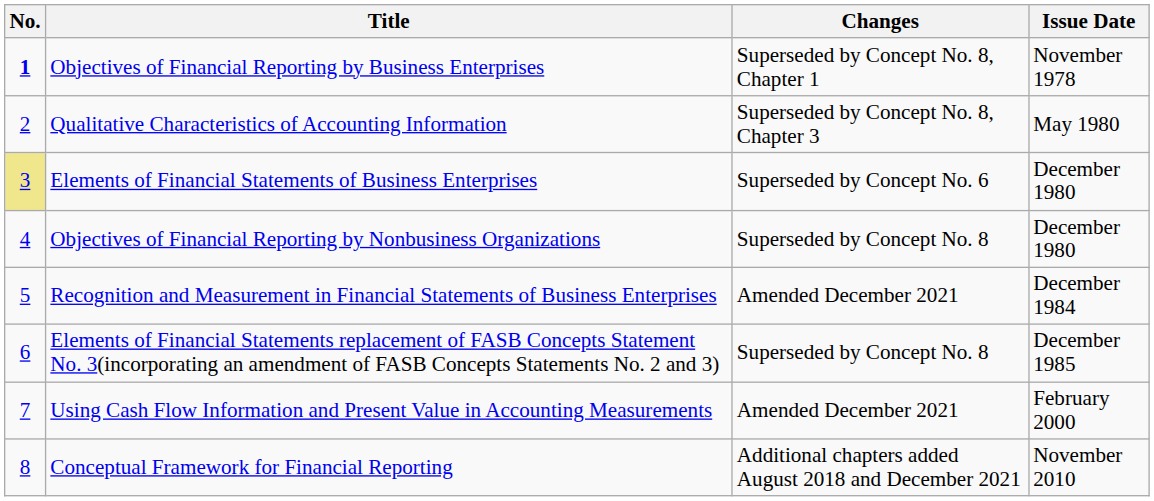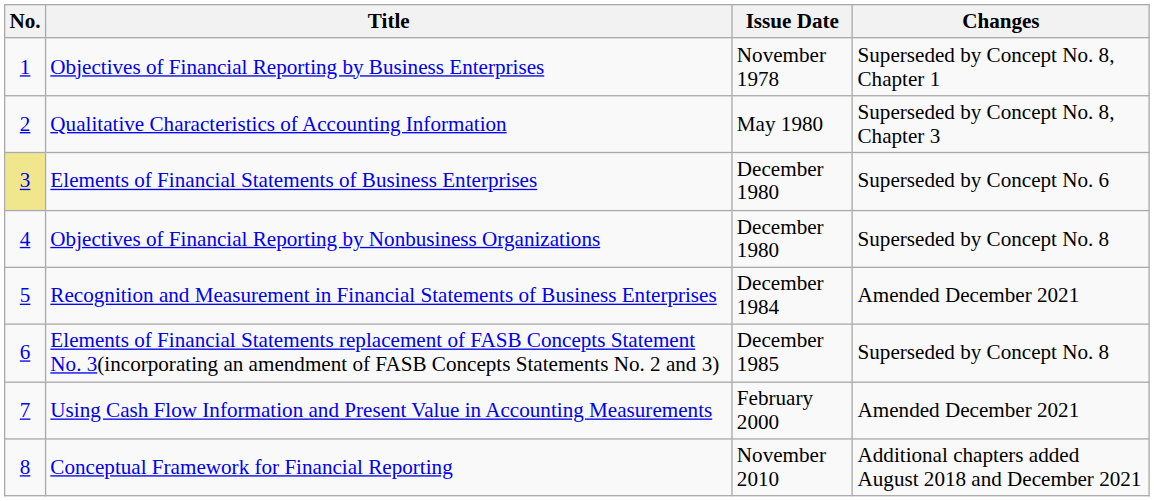 <table class=wikitable>
 <tr>
 <th>No.</th>
 <th>Title</th>
+<th>Issue Date</th>
 <th>Changes</th>
-<th>Issue Date</th>
 </tr>
 <tr>
-<td align="center"><strong><a href='#'>1</a></strong></td>
+<td align="center"><a href='#'>1</a></td>
 <td><a href='#'>Objectives of Financial Reporting by Business Enterprises</a></td>
+<td>November 1978</td>
 <td>Superseded by Concept No. 8, Chapter 1</td>
-<td>November 1978</td>
 </tr>
 <tr>
 <td align="center"><a href='#'>2</a></td>
 <td><a href='#'>Qualitative Characteristics of Accounting Information</a></td>
+<td>May 1980</td>
 <td>Superseded by Concept No. 8, Chapter 3</td>
-<td>May 1980</td>
 </tr>
 <tr>
 <td align="center" style="background: khaki;"><a href='#'>3</a></td>
 <td><a href='#'>Elements of Financial Statements of Business Enterprises</a></td>
+<td>December 1980</td>
 <td>Superseded by Concept No. 6</td>
-<td>December 1980</td>
 </tr>
 <tr>
 <td align="center"><a href='#'>4</a></td>
 <td><a href='#'>Objectives of Financial Reporting by Nonbusiness Organizations</a></td>
+<td>December 1980</td>
 <td>Superseded by Concept No. 8</td>
-<td>December 1980</td>
 </tr>
 <tr>
 <td align="center"><a href='#'>5</a></td>
 <td><a href='#'>Recognition and Measurement in Financial Statements of Business Enterprises</a></td>
+<td>December 1984</td>
 <td>Amended December 2021</td>
-<td>December 1984</td>
 </tr>
 <tr>
 <td align="center"><a href='#'>6</a></td>
 <td><a href='#'>Elements of Financial Statements replacement of FASB Concepts Statement No. 3</a>(incorporating an amendment of FASB Concepts Statements No. 2 and 3)</td>
+<td>December 1985</td>
 <td>Superseded by Concept No. 8</td>
-<td>December 1985</td>
 </tr>
 <tr>
 <td align="center"><a href='#'>7</a></td>
 <td><a href='#'>Using Cash Flow Information and Present Value in Accounting Measurements</a></td>
+<td>February 2000</td>
 <td>Amended December 2021</td>
-<td>February 2000</td>
 </tr>
 <tr>
 <td align="center"><a href='#'>8</a></td>
 <td><a href='#'>Conceptual Framework for Financial Reporting</a></td>
+<td>November 2010</td>
 <td>Additional chapters added August 2018 and December 2021</td>
-<td>November 2010</td>
 </tr>
 </table>
